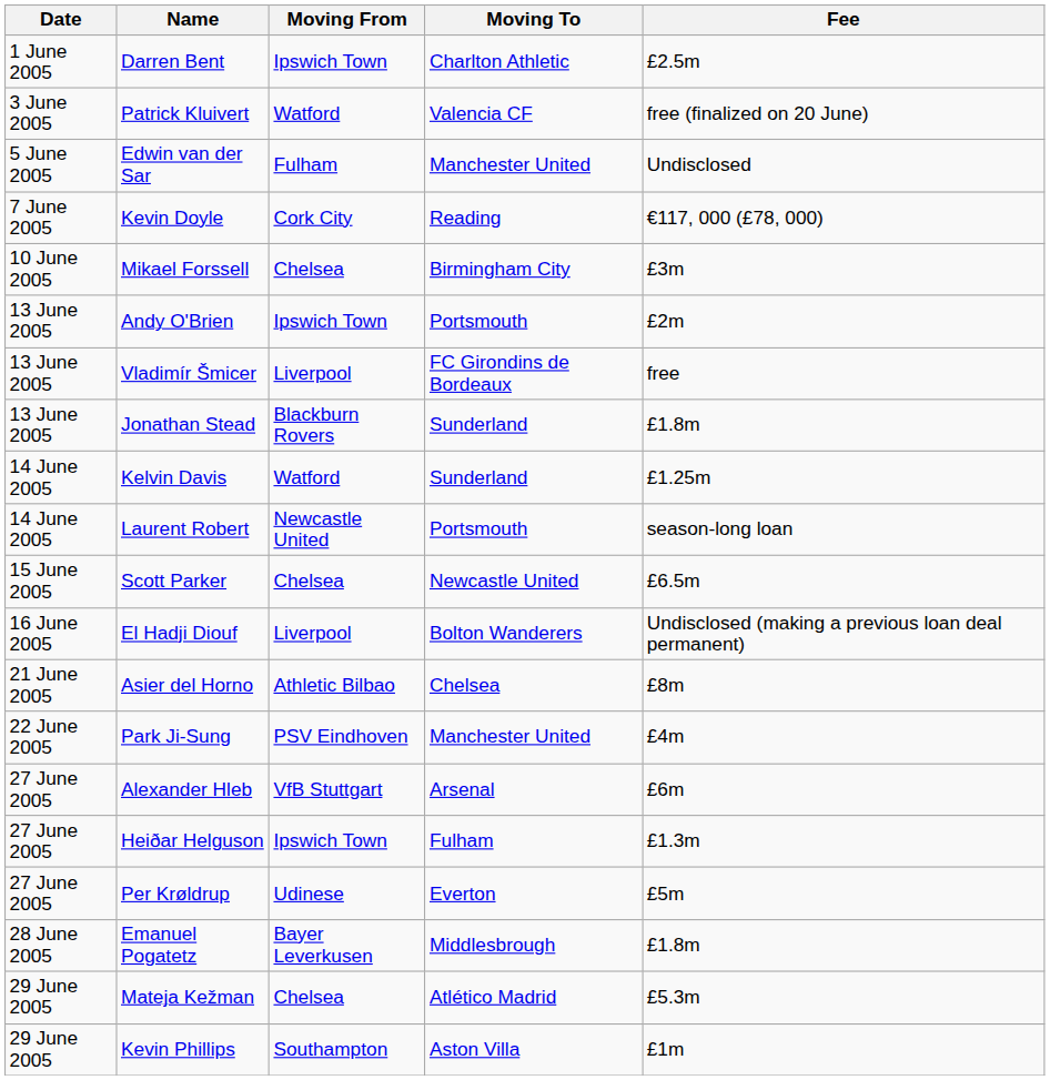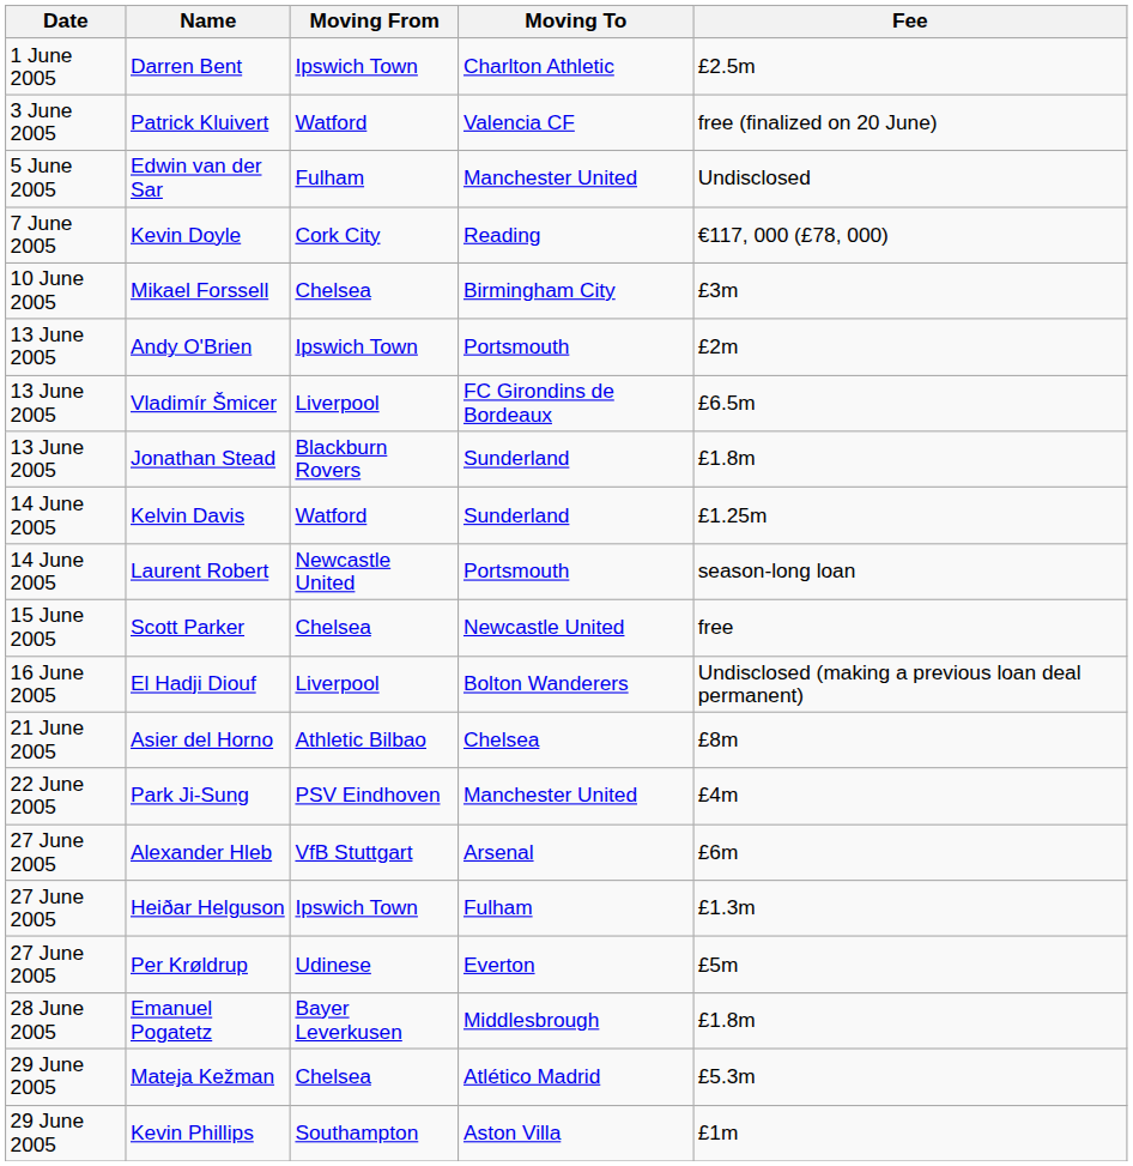 <table class="wikitable sortable">
 <tr>
 <th>Date</th>
 <th>Name</th>
 <th>Moving From</th>
 <th>Moving To</th>
 <th>Fee</th>
 </tr>
 <tr>
 <td>1 June 2005</td>
 <td><a href='#'>Darren Bent</a></td>
 <td><a href='#'>Ipswich Town</a></td>
 <td><a href='#'>Charlton Athletic</a></td>
 <td>£2.5m</td>
 </tr>
 <tr>
 <td>3 June 2005</td>
 <td><a href='#'>Patrick Kluivert</a></td>
 <td><a href='#'>Watford</a></td>
 <td> <a href='#'>Valencia CF</a></td>
 <td>free (finalized on 20 June)</td>
 </tr>
 <tr>
 <td>5 June 2005</td>
 <td><a href='#'>Edwin van der Sar</a></td>
 <td><a href='#'>Fulham</a></td>
 <td><a href='#'>Manchester United</a></td>
 <td>Undisclosed</td>
 </tr>
 <tr>
 <td>7 June 2005</td>
 <td><a href='#'>Kevin Doyle</a></td>
 <td> <a href='#'>Cork City</a></td>
 <td><a href='#'>Reading</a></td>
 <td>€117, 000 (£78, 000)</td>
 </tr>
 <tr>
 <td>10 June 2005</td>
 <td><a href='#'>Mikael Forssell</a></td>
 <td><a href='#'>Chelsea</a></td>
 <td><a href='#'>Birmingham City</a></td>
 <td>£3m</td>
 </tr>
 <tr>
 <td>13 June 2005</td>
 <td><a href='#'>Andy O'Brien</a></td>
 <td><a href='#'>Ipswich Town</a></td>
 <td><a href='#'>Portsmouth</a></td>
 <td>£2m</td>
 </tr>
 <tr>
 <td>13 June 2005</td>
 <td><a href='#'>Vladimír Šmicer</a></td>
 <td><a href='#'>Liverpool</a></td>
 <td> <a href='#'>FC Girondins de Bordeaux</a></td>
-<td>free</td>
+<td>£6.5m</td>
 </tr>
 <tr>
 <td>13 June 2005</td>
 <td><a href='#'>Jonathan Stead</a></td>
 <td><a href='#'>Blackburn Rovers</a></td>
 <td><a href='#'>Sunderland</a></td>
 <td>£1.8m</td>
 </tr>
 <tr>
 <td>14 June 2005</td>
 <td><a href='#'>Kelvin Davis</a></td>
 <td><a href='#'>Watford</a></td>
 <td><a href='#'>Sunderland</a></td>
 <td>£1.25m</td>
 </tr>
 <tr>
 <td>14 June 2005</td>
 <td><a href='#'>Laurent Robert</a></td>
 <td><a href='#'>Newcastle United</a></td>
 <td><a href='#'>Portsmouth</a></td>
 <td>season-long loan</td>
 </tr>
 <tr>
 <td>15 June 2005</td>
 <td><a href='#'>Scott Parker</a></td>
 <td><a href='#'>Chelsea</a></td>
 <td><a href='#'>Newcastle United</a></td>
-<td>£6.5m</td>
+<td>free</td>
 </tr>
 <tr>
 <td>16 June 2005</td>
 <td><a href='#'>El Hadji Diouf</a></td>
 <td><a href='#'>Liverpool</a></td>
 <td><a href='#'>Bolton Wanderers</a></td>
 <td>Undisclosed (making a previous loan deal permanent)</td>
 </tr>
 <tr>
 <td>21 June 2005</td>
 <td><a href='#'>Asier del Horno</a></td>
 <td> <a href='#'>Athletic Bilbao</a></td>
 <td><a href='#'>Chelsea</a></td>
 <td>£8m</td>
 </tr>
 <tr>
 <td>22 June 2005</td>
 <td><a href='#'>Park Ji-Sung</a></td>
 <td> <a href='#'>PSV Eindhoven</a></td>
 <td><a href='#'>Manchester United</a></td>
 <td>£4m</td>
 </tr>
 <tr>
 <td>27 June 2005</td>
 <td><a href='#'>Alexander Hleb</a></td>
 <td> <a href='#'>VfB Stuttgart</a></td>
 <td><a href='#'>Arsenal</a></td>
 <td>£6m</td>
 </tr>
 <tr>
 <td>27 June 2005</td>
 <td><a href='#'>Heiðar Helguson</a></td>
 <td><a href='#'>Ipswich Town</a></td>
 <td><a href='#'>Fulham</a></td>
 <td>£1.3m</td>
 </tr>
 <tr>
 <td>27 June 2005</td>
 <td><a href='#'>Per Krøldrup</a></td>
 <td> <a href='#'>Udinese</a></td>
 <td><a href='#'>Everton</a></td>
 <td>£5m</td>
 </tr>
 <tr>
 <td>28 June 2005</td>
 <td><a href='#'>Emanuel Pogatetz</a></td>
 <td> <a href='#'>Bayer Leverkusen</a></td>
 <td><a href='#'>Middlesbrough</a></td>
 <td>£1.8m</td>
 </tr>
 <tr>
 <td>29 June 2005</td>
 <td><a href='#'>Mateja Kežman</a></td>
 <td><a href='#'>Chelsea</a></td>
 <td> <a href='#'>Atlético Madrid</a></td>
 <td>£5.3m</td>
 </tr>
 <tr>
 <td>29  June 2005</td>
 <td><a href='#'>Kevin Phillips</a></td>
 <td><a href='#'>Southampton</a></td>
 <td><a href='#'>Aston Villa</a></td>
 <td>£1m</td>
 </tr>
 </table>
